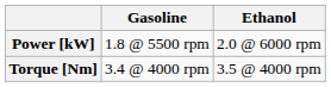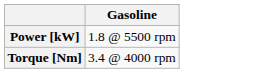 <table class="wikitable">
 <tr>
 <th scope="col"></th>
 <th scope="col">Gasoline</th>
-<th scope="col">Ethanol</th>
 </tr>
 <tr>
 <th scope="row">Power [kW]</th>
 <td>1.8 @ 5500 rpm</td>
-<td>2.0 @ 6000 rpm</td>
 </tr>
 <tr>
 <th scope="row">Torque [Nm]</th>
 <td>3.4 @ 4000 rpm</td>
-<td>3.5 @ 4000 rpm</td>
 </tr>
 </table>
